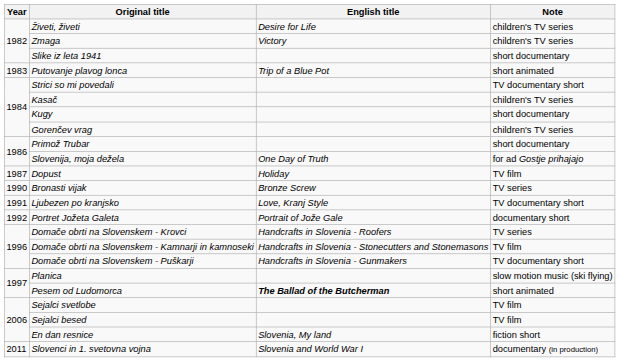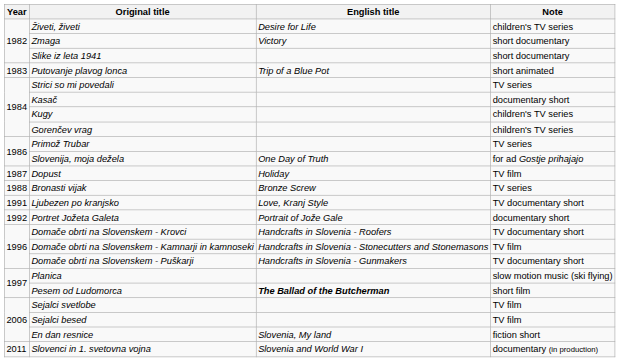 <table class="wikitable" style="font-size: 95%;">
 <tr>
 <th>Year</th>
 <th>Original title</th>
 <th>English title</th>
 <th>Note</th>
 </tr>
 <tr>
 <td rowspan="3">1982</td>
 <td><em>Živeti, živeti</em></td>
 <td><em>Desire for Life</em></td>
 <td>children's TV series</td>
 </tr>
 <tr>
 <td><em>Zmaga</em></td>
 <td><em>Victory</em></td>
-<td>children's TV series</td>
+<td>short documentary</td>
 </tr>
 <tr>
 <td><em>Slike iz leta 1941</em></td>
 <td></td>
 <td>short documentary</td>
 </tr>
 <tr>
 <td>1983</td>
 <td><em>Putovanje plavog lonca</em></td>
 <td><em>Trip of a Blue Pot</em></td>
 <td>short animated</td>
 </tr>
 <tr>
 <td rowspan="4">1984</td>
 <td><em>Strici so mi povedali</em></td>
 <td></td>
-<td>TV documentary short</td>
+<td>TV series</td>
 </tr>
 <tr>
 <td><em>Kasač</em></td>
 <td></td>
-<td>children's TV series</td>
+<td>documentary short</td>
 </tr>
 <tr>
 <td><em>Kugy</em></td>
 <td></td>
-<td>short documentary</td>
+<td>children's TV series</td>
 </tr>
 <tr>
 <td><em>Gorenčev vrag</em></td>
 <td></td>
 <td>children's TV series</td>
 </tr>
 <tr>
 <td rowspan="2">1986</td>
 <td><em>Primož Trubar</em></td>
 <td></td>
-<td>short documentary</td>
+<td>TV series</td>
 </tr>
 <tr>
 <td><em>Slovenija, moja dežela</em></td>
 <td><em>One Day of Truth</em></td>
 <td>for ad <em>Gostje prihajajo</em></td>
 </tr>
 <tr>
 <td>1987</td>
 <td><em>Dopust</em></td>
 <td><em>Holiday</em></td>
 <td>TV film</td>
 </tr>
 <tr>
-<td>1990</td>
+<td>1988</td>
 <td><em>Bronasti vijak</em></td>
 <td><em>Bronze Screw</em></td>
 <td>TV series</td>
 </tr>
 <tr>
 <td>1991</td>
 <td><em>Ljubezen po kranjsko</em></td>
 <td><em>Love, Kranj Style</em></td>
 <td>TV documentary short</td>
 </tr>
 <tr>
 <td>1992</td>
 <td><em>Portret Jožeta Galeta</em></td>
 <td><em>Portrait of Jože Gale</em></td>
 <td>documentary short</td>
 </tr>
 <tr>
 <td rowspan="3">1996</td>
 <td><em>Domače obrti na Slovenskem - Krovci</em></td>
 <td><em>Handcrafts in Slovenia - Roofers</em></td>
-<td>TV series</td>
+<td>TV documentary short</td>
 </tr>
 <tr>
 <td><em>Domače obrti na Slovenskem - Kamnarji in kamnoseki</em></td>
 <td><em>Handcrafts in Slovenia - Stonecutters and Stonemasons</em></td>
 <td>TV film</td>
 </tr>
 <tr>
 <td><em>Domače obrti na Slovenskem - Puškarji</em></td>
 <td><em>Handcrafts in Slovenia - Gunmakers</em></td>
 <td>TV documentary short</td>
 </tr>
 <tr>
 <td rowspan="2">1997</td>
 <td><em>Planica</em></td>
 <td></td>
 <td>slow motion music (ski flying)</td>
 </tr>
 <tr>
 <td><em>Pesem od Ludomorca</em></td>
 <td><strong><em>The Ballad of the Butcherman</em></strong></td>
-<td>short animated</td>
+<td>short film</td>
 </tr>
 <tr>
 <td rowspan="3">2006</td>
 <td><em>Sejalci svetlobe</em></td>
 <td></td>
 <td>TV film</td>
 </tr>
 <tr>
 <td><em>Sejalci besed</em></td>
 <td></td>
 <td>TV film</td>
 </tr>
 <tr>
 <td><em>En dan resnice</em></td>
 <td><em>Slovenia, My land</em></td>
 <td>fiction short</td>
 </tr>
 <tr>
 <td>2011</td>
 <td><em>Slovenci in 1. svetovna vojna</em></td>
 <td><em>Slovenia and World War I</em></td>
 <td>documentary <small>(in production)</small></td>
 </tr>
 </table>
